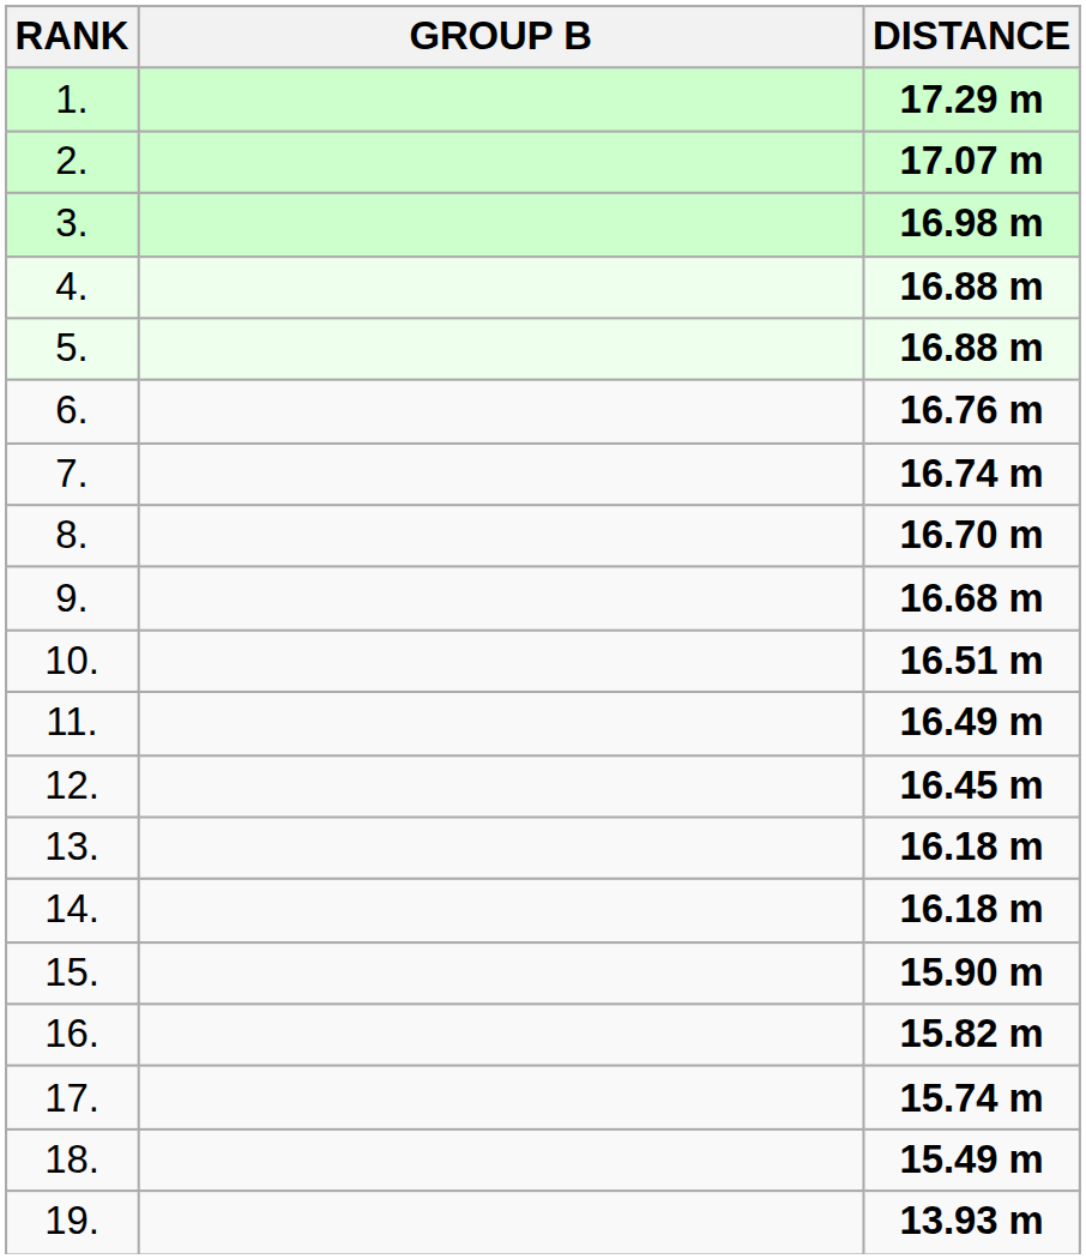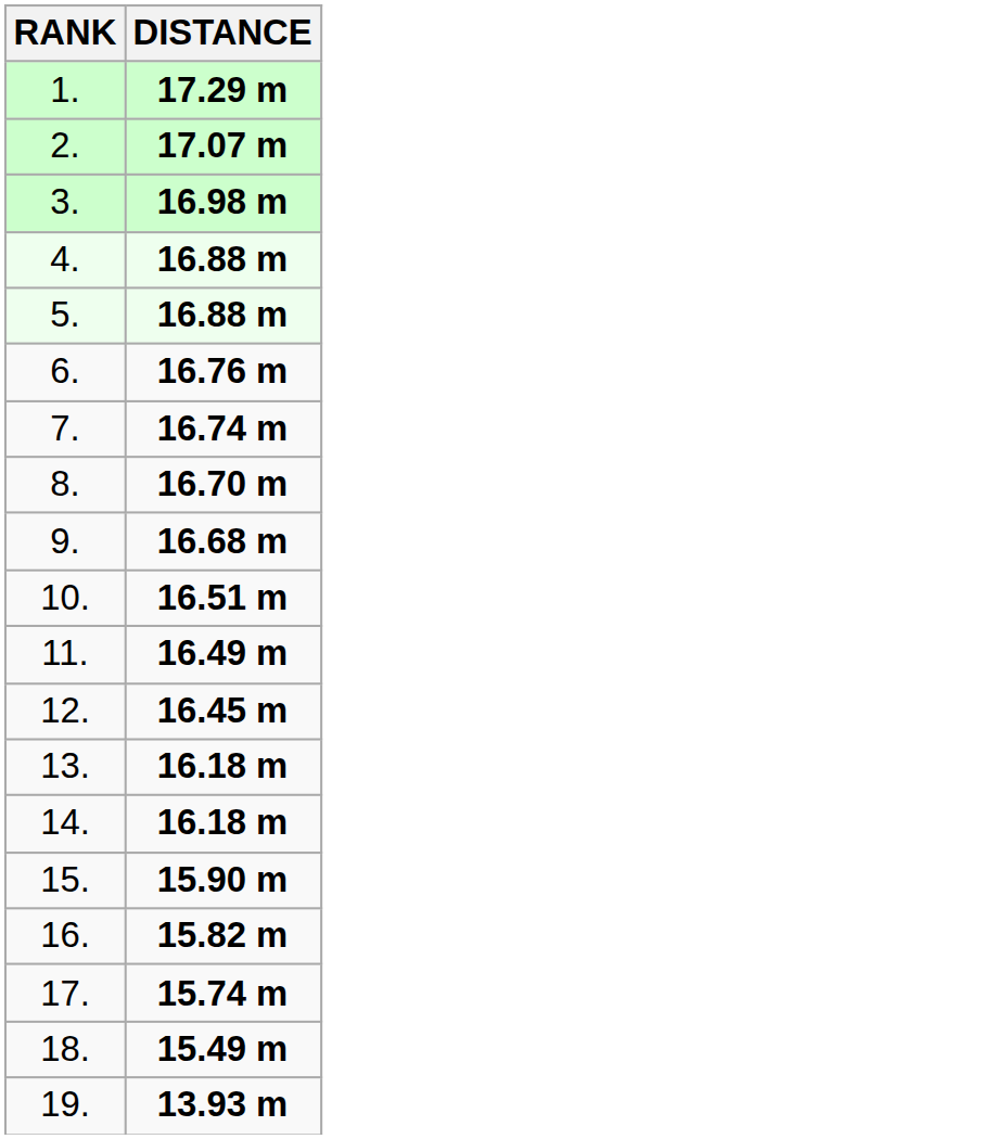 <table class="wikitable sortable">
 <tr>
 <th>RANK</th>
-<th align="center" style="width: 18em">GROUP B</th>
 <th>DISTANCE</th>
 </tr>
 <tr style="background:#ccffcc;">
 <td align="center">1.</td>
-<td></td>
 <td align="center"><strong>17.29 m</strong></td>
 </tr>
 <tr style="background:#ccffcc;">
 <td align="center">2.</td>
-<td></td>
 <td align="center"><strong>17.07 m</strong></td>
 </tr>
 <tr style="background:#ccffcc;">
 <td align="center">3.</td>
-<td></td>
 <td align="center"><strong>16.98 m</strong></td>
 </tr>
 <tr style="background:#eeffee;">
 <td align="center">4.</td>
-<td></td>
 <td align="center"><strong>16.88 m</strong></td>
 </tr>
 <tr style="background:#eeffee;">
 <td align="center">5.</td>
-<td></td>
 <td align="center"><strong>16.88 m</strong></td>
 </tr>
 <tr>
 <td align="center">6.</td>
-<td></td>
 <td align="center"><strong>16.76 m</strong></td>
 </tr>
 <tr>
 <td align="center">7.</td>
-<td></td>
 <td align="center"><strong>16.74 m</strong></td>
 </tr>
 <tr>
 <td align="center">8.</td>
-<td></td>
 <td align="center"><strong>16.70 m</strong></td>
 </tr>
 <tr>
 <td align="center">9.</td>
-<td></td>
 <td align="center"><strong>16.68 m</strong></td>
 </tr>
 <tr>
 <td align="center">10.</td>
-<td></td>
 <td align="center"><strong>16.51 m</strong></td>
 </tr>
 <tr>
 <td align="center">11.</td>
-<td></td>
 <td align="center"><strong>16.49 m</strong></td>
 </tr>
 <tr>
 <td align="center">12.</td>
-<td></td>
 <td align="center"><strong>16.45 m</strong></td>
 </tr>
 <tr>
 <td align="center">13.</td>
-<td></td>
 <td align="center"><strong>16.18 m</strong></td>
 </tr>
 <tr>
 <td align="center">14.</td>
-<td></td>
 <td align="center"><strong>16.18 m</strong></td>
 </tr>
 <tr>
 <td align="center">15.</td>
-<td></td>
 <td align="center"><strong>15.90 m</strong></td>
 </tr>
 <tr>
 <td align="center">16.</td>
-<td></td>
 <td align="center"><strong>15.82 m</strong></td>
 </tr>
 <tr>
 <td align="center">17.</td>
-<td></td>
 <td align="center"><strong>15.74 m</strong></td>
 </tr>
 <tr>
 <td align="center">18.</td>
-<td></td>
 <td align="center"><strong>15.49 m</strong></td>
 </tr>
 <tr>
 <td align="center">19.</td>
-<td></td>
 <td align="center"><strong>13.93 m</strong></td>
 </tr>
 </table>
